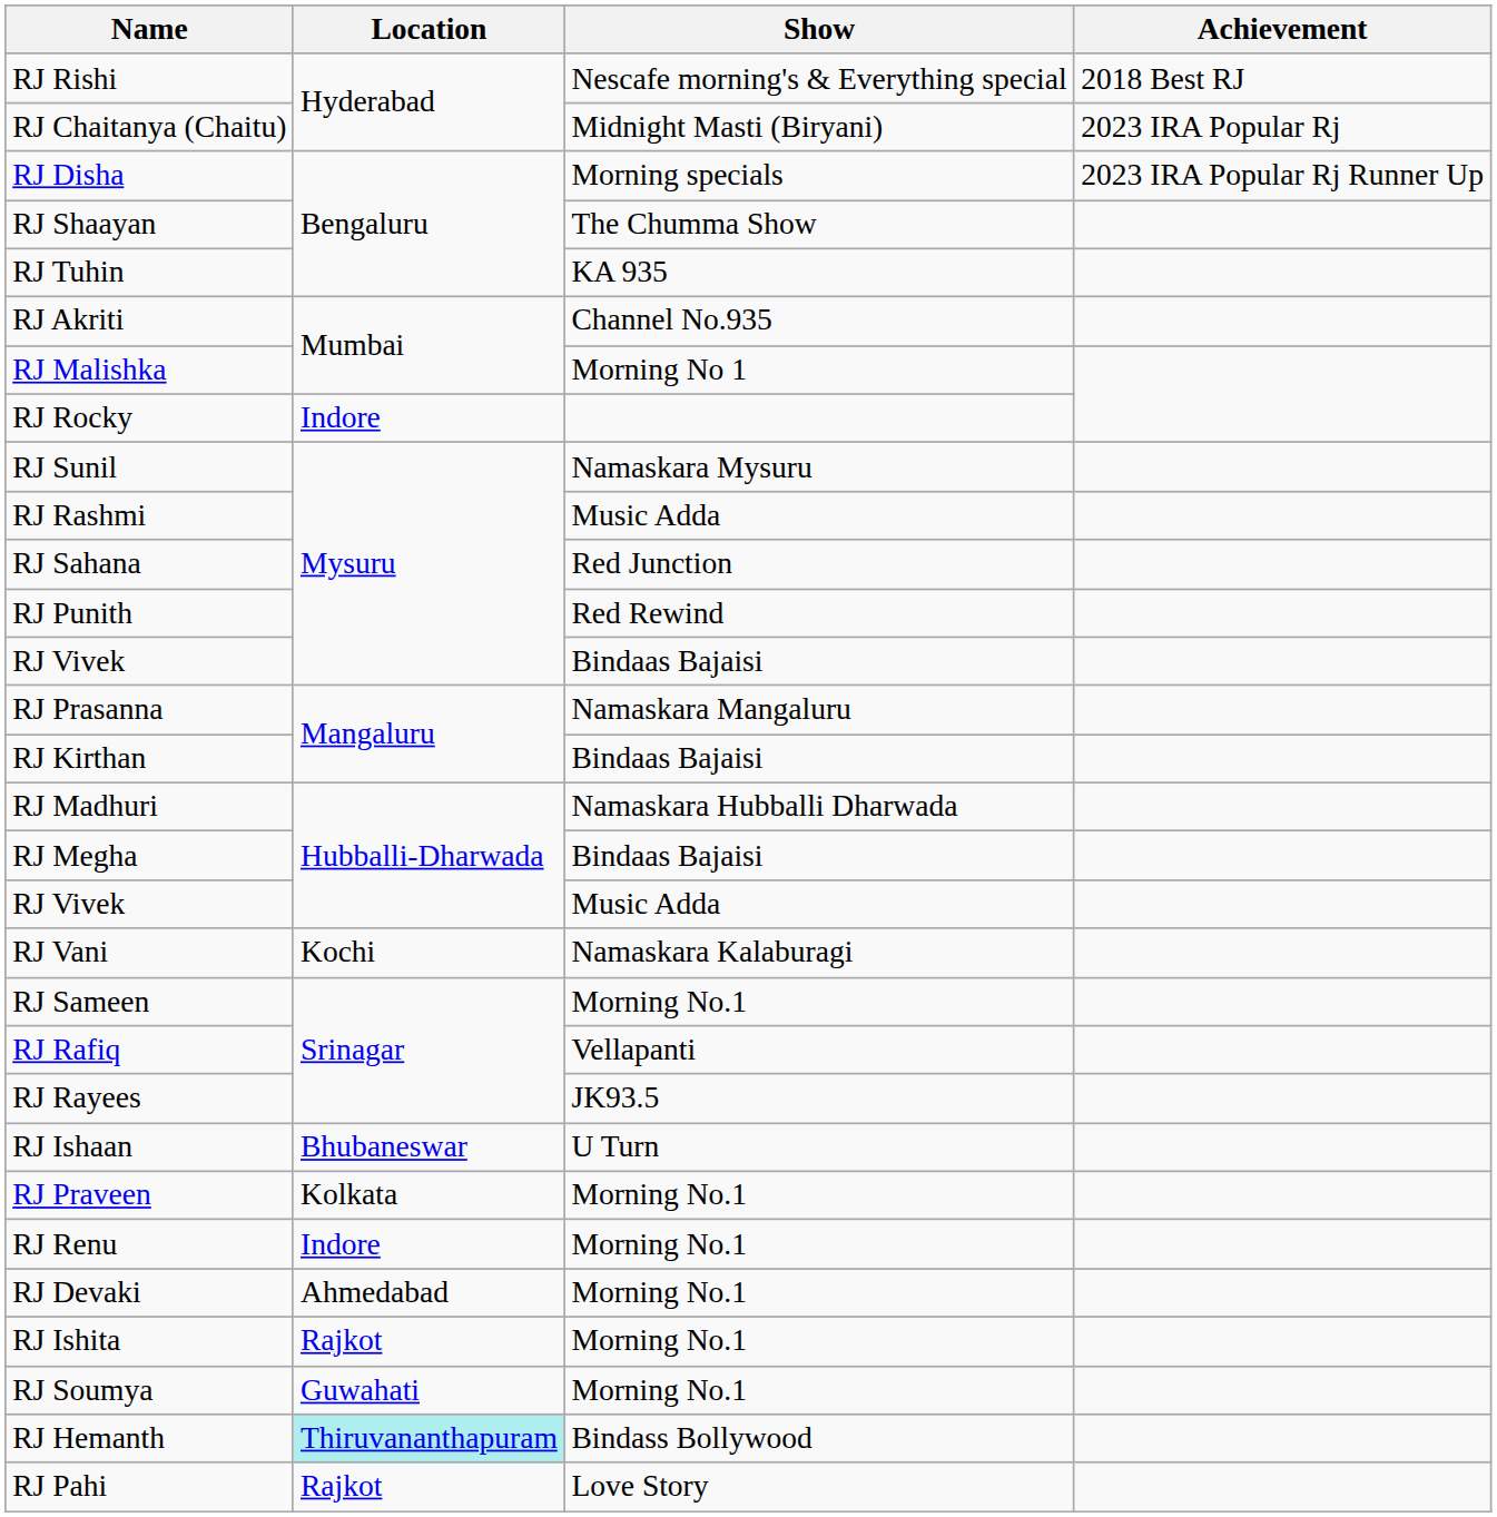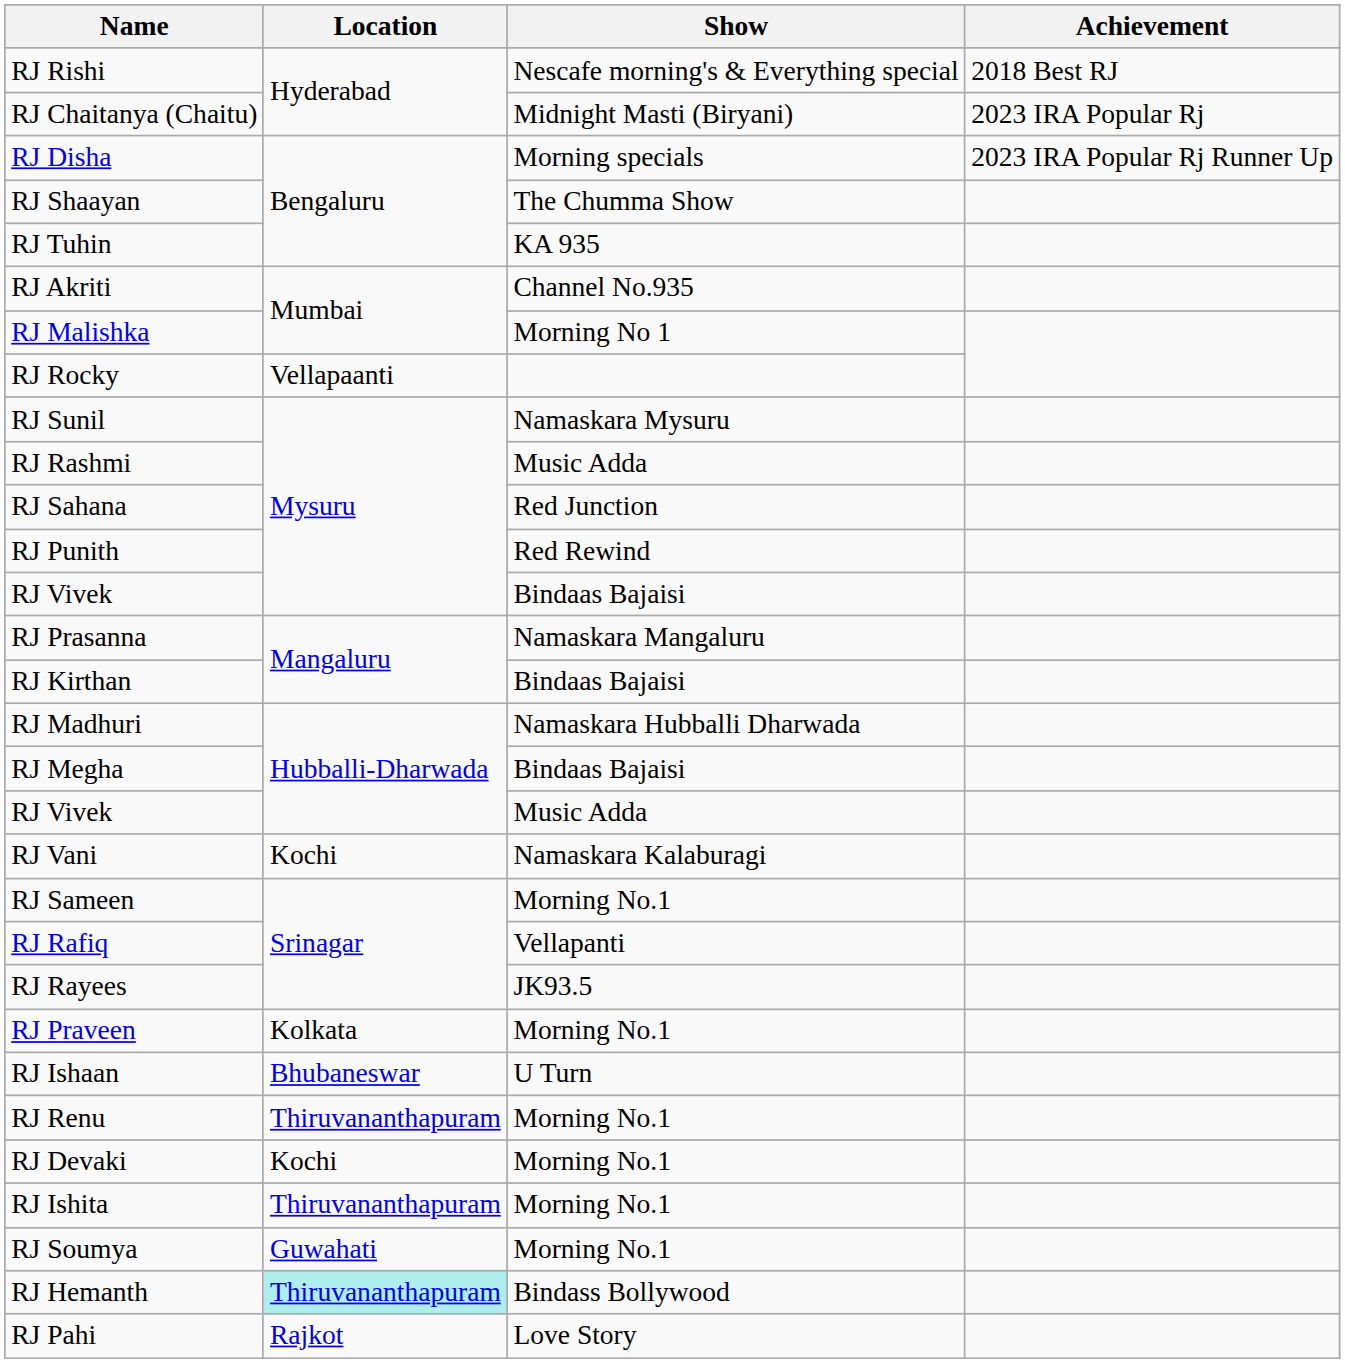 <table class="wikitable">
 <tr>
 <th>Name</th>
 <th>Location</th>
 <th>Show</th>
 <th>Achievement</th>
 </tr>
 <tr>
 <td>RJ Rishi</td>
 <td rowspan="2">Hyderabad</td>
 <td>Nescafe morning's & Everything special</td>
 <td>2018 Best RJ</td>
 </tr>
 <tr>
 <td>RJ Chaitanya (Chaitu)</td>
 <td>Midnight Masti (Biryani)</td>
 <td>2023 IRA Popular Rj</td>
 </tr>
 <tr>
 <td><a href='#'>RJ Disha</a></td>
 <td rowspan="3">Bengaluru</td>
 <td>Morning specials</td>
 <td>2023 IRA Popular Rj Runner Up</td>
 </tr>
 <tr>
 <td>RJ Shaayan</td>
 <td>The Chumma Show</td>
 <td></td>
 </tr>
 <tr>
 <td>RJ Tuhin</td>
 <td>KA 935</td>
 <td></td>
 </tr>
 <tr>
 <td>RJ Akriti</td>
 <td rowspan="2">Mumbai</td>
 <td>Channel No.935</td>
 <td></td>
 </tr>
 <tr>
 <td><a href='#'>RJ Malishka</a></td>
 <td>Morning No 1</td>
 </tr>
 <tr>
 <td>RJ Rocky</td>
-<td><a href='#'>Indore</a></td>
+<td>Vellapaanti</td>
 <td></td>
 </tr>
 <tr>
 <td>RJ Sunil</td>
 <td rowspan="5"><a href='#'>Mysuru</a></td>
 <td>Namaskara Mysuru</td>
 <td></td>
 </tr>
 <tr>
 <td>RJ Rashmi</td>
 <td>Music Adda</td>
 <td></td>
 </tr>
 <tr>
 <td>RJ Sahana</td>
 <td>Red Junction</td>
 <td></td>
 </tr>
 <tr>
 <td>RJ Punith</td>
 <td>Red Rewind</td>
 <td></td>
 </tr>
 <tr>
 <td>RJ Vivek</td>
 <td>Bindaas Bajaisi</td>
 <td></td>
 </tr>
 <tr>
 <td>RJ Prasanna</td>
 <td rowspan="2"><a href='#'>Mangaluru</a></td>
 <td>Namaskara Mangaluru</td>
 <td></td>
 </tr>
 <tr>
 <td>RJ Kirthan</td>
 <td>Bindaas Bajaisi</td>
 <td></td>
 </tr>
 <tr>
 <td>RJ Madhuri</td>
 <td rowspan="3"><a href='#'>Hubballi-Dharwada</a></td>
 <td>Namaskara Hubballi Dharwada</td>
 <td></td>
 </tr>
 <tr>
 <td>RJ Megha</td>
 <td>Bindaas Bajaisi</td>
 <td></td>
 </tr>
 <tr>
 <td>RJ Vivek</td>
 <td>Music Adda</td>
 <td></td>
 </tr>
 <tr>
 <td>RJ Vani</td>
 <td>Kochi</td>
 <td>Namaskara Kalaburagi</td>
 <td></td>
 </tr>
 <tr>
 <td>RJ Sameen</td>
 <td rowspan="3"><a href='#'>Srinagar</a></td>
 <td>Morning No.1</td>
 <td></td>
 </tr>
 <tr>
 <td><a href='#'>RJ Rafiq</a></td>
 <td>Vellapanti</td>
 <td></td>
 </tr>
 <tr>
 <td>RJ Rayees</td>
 <td>JK93.5</td>
 <td></td>
 </tr>
 <tr>
+<td><a href='#'>RJ Praveen</a></td>
+<td>Kolkata</td>
+<td>Morning No.1</td>
+<td></td>
+</tr>
+<tr>
 <td>RJ Ishaan</td>
 <td><a href='#'>Bhubaneswar</a></td>
 <td>U Turn</td>
 <td></td>
 </tr>
 <tr>
-<td><a href='#'>RJ Praveen</a></td>
-<td>Kolkata</td>
-<td>Morning No.1</td>
-<td></td>
-</tr>
-<tr>
 <td>RJ Renu</td>
-<td><a href='#'>Indore</a></td>
+<td><a href='#'>Thiruvananthapuram</a></td>
 <td>Morning No.1</td>
 <td></td>
 </tr>
 <tr>
 <td>RJ Devaki</td>
-<td>Ahmedabad</td>
+<td>Kochi</td>
 <td>Morning No.1</td>
 <td></td>
 </tr>
 <tr>
 <td>RJ Ishita</td>
-<td><a href='#'>Rajkot</a></td>
+<td><a href='#'>Thiruvananthapuram</a></td>
 <td>Morning No.1</td>
 <td></td>
 </tr>
 <tr>
 <td>RJ Soumya</td>
 <td><a href='#'>Guwahati</a></td>
 <td>Morning No.1</td>
 <td></td>
 </tr>
 <tr>
 <td>RJ Hemanth</td>
 <td style="background: paleturquoise;"><a href='#'>Thiruvananthapuram</a></td>
 <td>Bindass Bollywood</td>
 <td></td>
 </tr>
 <tr>
 <td>RJ Pahi</td>
 <td><a href='#'>Rajkot</a></td>
 <td>Love Story</td>
 <td></td>
 </tr>
 <tr>
 </tr>
 </table>
